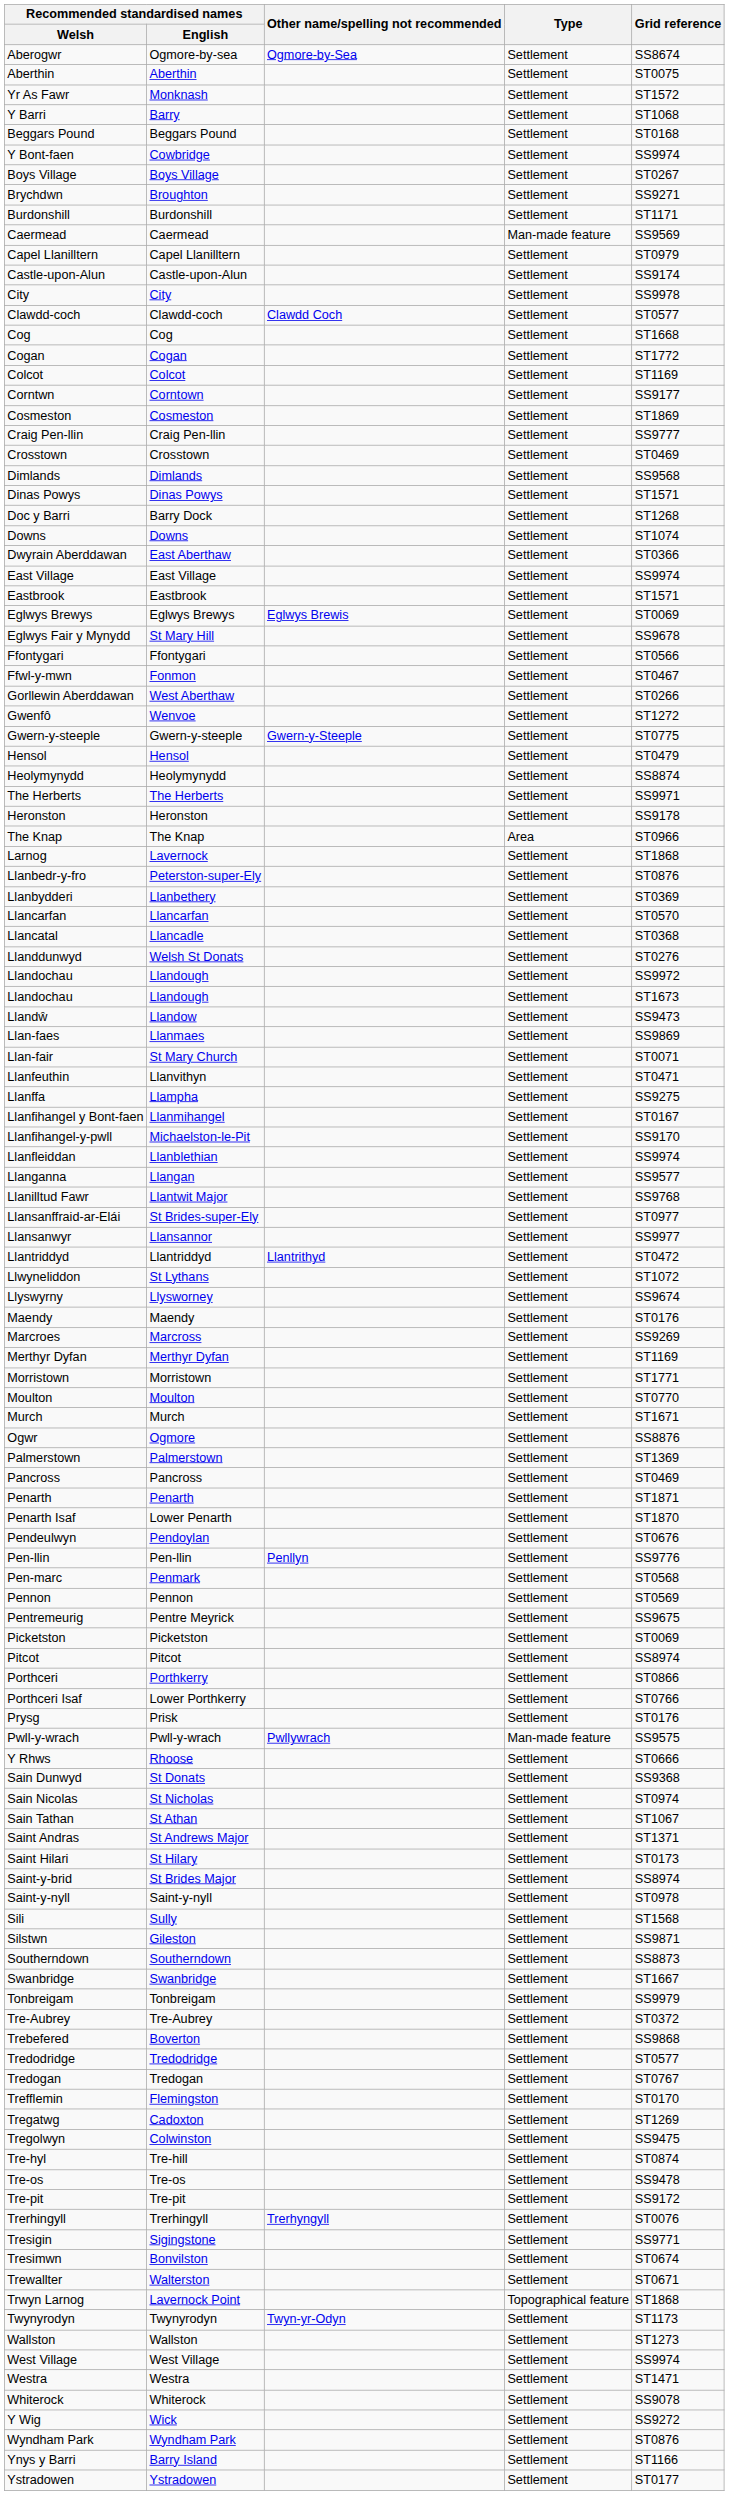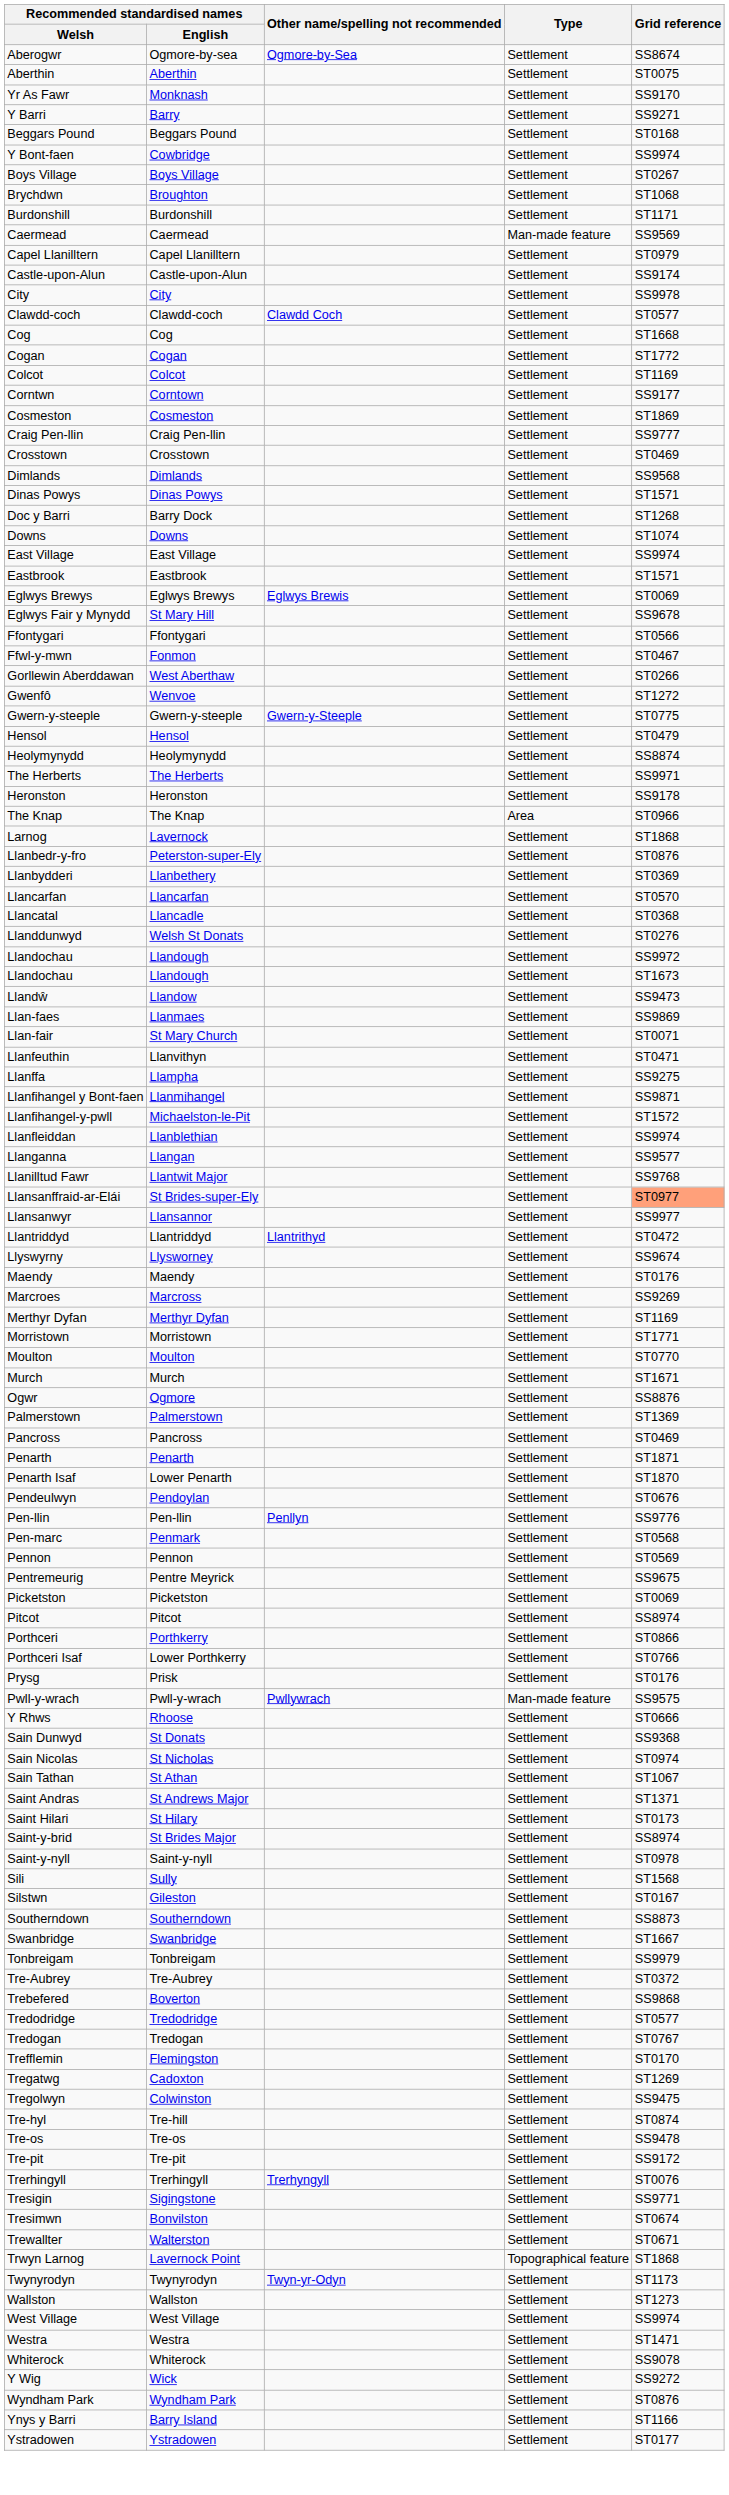 <table class="wikitable sortable">
 <tr>
 <th colspan="2">Recommended standardised names</th>
 <th rowspan="2">Other name/spelling not recommended</th>
 <th rowspan="2">Type</th>
 <th rowspan="2">Grid reference</th>
 </tr>
 <tr>
 <th>Welsh</th>
 <th>English</th>
 </tr>
 <tr>
 <td>Aberogwr</td>
 <td>Ogmore-by-sea</td>
 <td><a href='#'>Ogmore-by-Sea</a></td>
 <td>Settlement</td>
 <td>SS8674</td>
 </tr>
 <tr>
 <td>Aberthin</td>
 <td><a href='#'>Aberthin</a></td>
 <td></td>
 <td>Settlement</td>
 <td>ST0075</td>
 </tr>
 <tr>
 <td>Yr As Fawr</td>
 <td><a href='#'>Monknash</a></td>
 <td></td>
 <td>Settlement</td>
-<td>ST1572</td>
+<td>SS9170</td>
 </tr>
 <tr>
 <td>Y Barri</td>
 <td><a href='#'>Barry</a></td>
 <td></td>
 <td>Settlement</td>
-<td>ST1068</td>
+<td>SS9271</td>
 </tr>
 <tr>
 <td>Beggars Pound</td>
 <td>Beggars Pound</td>
 <td></td>
 <td>Settlement</td>
 <td>ST0168</td>
 </tr>
 <tr>
 <td>Y Bont-faen</td>
 <td><a href='#'>Cowbridge</a></td>
 <td></td>
 <td>Settlement</td>
 <td>SS9974</td>
 </tr>
 <tr>
 <td>Boys Village</td>
 <td><a href='#'>Boys Village</a></td>
 <td></td>
 <td>Settlement</td>
 <td>ST0267</td>
 </tr>
 <tr>
 <td>Brychdwn</td>
 <td><a href='#'>Broughton</a></td>
 <td></td>
 <td>Settlement</td>
-<td>SS9271</td>
+<td>ST1068</td>
 </tr>
 <tr>
 <td>Burdonshill</td>
 <td>Burdonshill</td>
 <td></td>
 <td>Settlement</td>
 <td>ST1171</td>
 </tr>
 <tr>
 <td>Caermead</td>
 <td>Caermead</td>
 <td></td>
 <td>Man-made feature</td>
 <td>SS9569</td>
 </tr>
 <tr>
 <td>Capel Llanilltern</td>
 <td>Capel Llanilltern</td>
 <td></td>
 <td>Settlement</td>
 <td>ST0979</td>
 </tr>
 <tr>
 <td>Castle-upon-Alun</td>
 <td>Castle-upon-Alun</td>
 <td></td>
 <td>Settlement</td>
 <td>SS9174</td>
 </tr>
 <tr>
 <td>City</td>
 <td><a href='#'>City</a></td>
 <td></td>
 <td>Settlement</td>
 <td>SS9978</td>
 </tr>
 <tr>
 <td>Clawdd-coch</td>
 <td>Clawdd-coch</td>
 <td><a href='#'>Clawdd Coch</a></td>
 <td>Settlement</td>
 <td>ST0577</td>
 </tr>
 <tr>
 <td>Cog</td>
 <td>Cog</td>
 <td></td>
 <td>Settlement</td>
 <td>ST1668</td>
 </tr>
 <tr>
 <td>Cogan</td>
 <td><a href='#'>Cogan</a></td>
 <td></td>
 <td>Settlement</td>
 <td>ST1772</td>
 </tr>
 <tr>
 <td>Colcot</td>
 <td><a href='#'>Colcot</a></td>
 <td></td>
 <td>Settlement</td>
 <td>ST1169</td>
 </tr>
 <tr>
 <td>Corntwn</td>
 <td><a href='#'>Corntown</a></td>
 <td></td>
 <td>Settlement</td>
 <td>SS9177</td>
 </tr>
 <tr>
 <td>Cosmeston</td>
 <td><a href='#'>Cosmeston</a></td>
 <td></td>
 <td>Settlement</td>
 <td>ST1869</td>
 </tr>
 <tr>
 <td>Craig Pen-llin</td>
 <td>Craig Pen-llin</td>
 <td></td>
 <td>Settlement</td>
 <td>SS9777</td>
 </tr>
 <tr>
 <td>Crosstown</td>
 <td>Crosstown</td>
 <td></td>
 <td>Settlement</td>
 <td>ST0469</td>
 </tr>
 <tr>
 <td>Dimlands</td>
 <td><a href='#'>Dimlands</a></td>
 <td></td>
 <td>Settlement</td>
 <td>SS9568</td>
 </tr>
 <tr>
 <td>Dinas Powys</td>
 <td><a href='#'>Dinas Powys</a></td>
 <td></td>
 <td>Settlement</td>
 <td>ST1571</td>
 </tr>
 <tr>
 <td>Doc y Barri</td>
 <td>Barry Dock</td>
 <td></td>
 <td>Settlement</td>
 <td>ST1268</td>
 </tr>
 <tr>
 <td>Downs</td>
 <td><a href='#'>Downs</a></td>
 <td></td>
 <td>Settlement</td>
 <td>ST1074</td>
-</tr>
-<tr>
-<td>Dwyrain Aberddawan</td>
-<td><a href='#'>East Aberthaw</a></td>
-<td></td>
-<td>Settlement</td>
-<td>ST0366</td>
 </tr>
 <tr>
 <td>East Village</td>
 <td>East Village</td>
 <td></td>
 <td>Settlement</td>
 <td>SS9974</td>
 </tr>
 <tr>
 <td>Eastbrook</td>
 <td>Eastbrook</td>
 <td></td>
 <td>Settlement</td>
 <td>ST1571</td>
 </tr>
 <tr>
 <td>Eglwys Brewys</td>
 <td>Eglwys Brewys</td>
 <td><a href='#'>Eglwys Brewis</a></td>
 <td>Settlement</td>
 <td>ST0069</td>
 </tr>
 <tr>
 <td>Eglwys Fair y Mynydd</td>
 <td><a href='#'>St Mary Hill</a></td>
 <td></td>
 <td>Settlement</td>
 <td>SS9678</td>
 </tr>
 <tr>
 <td>Ffontygari</td>
 <td>Ffontygari</td>
 <td></td>
 <td>Settlement</td>
 <td>ST0566</td>
 </tr>
 <tr>
 <td>Ffwl-y-mwn</td>
 <td><a href='#'>Fonmon</a></td>
 <td></td>
 <td>Settlement</td>
 <td>ST0467</td>
 </tr>
 <tr>
 <td>Gorllewin Aberddawan</td>
 <td><a href='#'>West Aberthaw</a></td>
 <td></td>
 <td>Settlement</td>
 <td>ST0266</td>
 </tr>
 <tr>
 <td>Gwenfô</td>
 <td><a href='#'>Wenvoe</a></td>
 <td></td>
 <td>Settlement</td>
 <td>ST1272</td>
 </tr>
 <tr>
 <td>Gwern-y-steeple</td>
 <td>Gwern-y-steeple</td>
 <td><a href='#'>Gwern-y-Steeple</a></td>
 <td>Settlement</td>
 <td>ST0775</td>
 </tr>
 <tr>
 <td>Hensol</td>
 <td><a href='#'>Hensol</a></td>
 <td></td>
 <td>Settlement</td>
 <td>ST0479</td>
 </tr>
 <tr>
 <td>Heolymynydd</td>
 <td>Heolymynydd</td>
 <td></td>
 <td>Settlement</td>
 <td>SS8874</td>
 </tr>
 <tr>
 <td>The Herberts</td>
 <td><a href='#'>The Herberts</a></td>
 <td></td>
 <td>Settlement</td>
 <td>SS9971</td>
 </tr>
 <tr>
 <td>Heronston</td>
 <td>Heronston</td>
 <td></td>
 <td>Settlement</td>
 <td>SS9178</td>
 </tr>
 <tr>
 <td>The Knap</td>
 <td>The Knap</td>
 <td></td>
 <td>Area</td>
 <td>ST0966</td>
 </tr>
 <tr>
 <td>Larnog</td>
 <td><a href='#'>Lavernock</a></td>
 <td></td>
 <td>Settlement</td>
 <td>ST1868</td>
 </tr>
 <tr>
 <td>Llanbedr-y-fro</td>
 <td><a href='#'>Peterston-super-Ely</a></td>
 <td></td>
 <td>Settlement</td>
 <td>ST0876</td>
 </tr>
 <tr>
 <td>Llanbydderi</td>
 <td><a href='#'>Llanbethery</a></td>
 <td></td>
 <td>Settlement</td>
 <td>ST0369</td>
 </tr>
 <tr>
 <td>Llancarfan</td>
 <td><a href='#'>Llancarfan</a></td>
 <td></td>
 <td>Settlement</td>
 <td>ST0570</td>
 </tr>
 <tr>
 <td>Llancatal</td>
 <td><a href='#'>Llancadle</a></td>
 <td></td>
 <td>Settlement</td>
 <td>ST0368</td>
 </tr>
 <tr>
 <td>Llanddunwyd</td>
 <td><a href='#'>Welsh St Donats</a></td>
 <td></td>
 <td>Settlement</td>
 <td>ST0276</td>
 </tr>
 <tr>
 <td>Llandochau</td>
 <td><a href='#'>Llandough</a></td>
 <td></td>
 <td>Settlement</td>
 <td>SS9972</td>
 </tr>
 <tr>
 <td>Llandochau</td>
 <td><a href='#'>Llandough</a></td>
 <td></td>
 <td>Settlement</td>
 <td>ST1673</td>
 </tr>
 <tr>
 <td>Llandŵ</td>
 <td><a href='#'>Llandow</a></td>
 <td></td>
 <td>Settlement</td>
 <td>SS9473</td>
 </tr>
 <tr>
 <td>Llan-faes</td>
 <td><a href='#'>Llanmaes</a></td>
 <td></td>
 <td>Settlement</td>
 <td>SS9869</td>
 </tr>
 <tr>
 <td>Llan-fair</td>
 <td><a href='#'>St Mary Church</a></td>
 <td></td>
 <td>Settlement</td>
 <td>ST0071</td>
 </tr>
 <tr>
 <td>Llanfeuthin</td>
 <td>Llanvithyn</td>
 <td></td>
 <td>Settlement</td>
 <td>ST0471</td>
 </tr>
 <tr>
 <td>Llanffa</td>
 <td><a href='#'>Llampha</a></td>
 <td></td>
 <td>Settlement</td>
 <td>SS9275</td>
 </tr>
 <tr>
 <td>Llanfihangel y Bont-faen</td>
 <td><a href='#'>Llanmihangel</a></td>
 <td></td>
 <td>Settlement</td>
-<td>ST0167</td>
+<td>SS9871</td>
 </tr>
 <tr>
 <td>Llanfihangel-y-pwll</td>
 <td><a href='#'>Michaelston-le-Pit</a></td>
 <td></td>
 <td>Settlement</td>
-<td>SS9170</td>
+<td>ST1572</td>
 </tr>
 <tr>
 <td>Llanfleiddan</td>
 <td><a href='#'>Llanblethian</a></td>
 <td></td>
 <td>Settlement</td>
 <td>SS9974</td>
 </tr>
 <tr>
 <td>Llanganna</td>
 <td><a href='#'>Llangan</a></td>
 <td></td>
 <td>Settlement</td>
 <td>SS9577</td>
 </tr>
 <tr>
 <td>Llanilltud Fawr</td>
 <td><a href='#'>Llantwit Major</a></td>
 <td></td>
 <td>Settlement</td>
 <td>SS9768</td>
 </tr>
 <tr>
 <td>Llansanffraid-ar-Elái</td>
 <td><a href='#'>St Brides-super-Ely</a></td>
 <td></td>
 <td>Settlement</td>
-<td>ST0977</td>
+<td style="background: lightsalmon;">ST0977</td>
 </tr>
 <tr>
 <td>Llansanwyr</td>
 <td><a href='#'>Llansannor</a></td>
 <td></td>
 <td>Settlement</td>
 <td>SS9977</td>
 </tr>
 <tr>
 <td>Llantriddyd</td>
 <td>Llantriddyd</td>
 <td><a href='#'>Llantrithyd</a></td>
 <td>Settlement</td>
 <td>ST0472</td>
-</tr>
-<tr>
-<td>Llwyneliddon</td>
-<td><a href='#'>St Lythans</a></td>
-<td></td>
-<td>Settlement</td>
-<td>ST1072</td>
 </tr>
 <tr>
 <td>Llyswyrny</td>
 <td><a href='#'>Llysworney</a></td>
 <td></td>
 <td>Settlement</td>
 <td>SS9674</td>
 </tr>
 <tr>
 <td>Maendy</td>
 <td>Maendy</td>
 <td></td>
 <td>Settlement</td>
 <td>ST0176</td>
 </tr>
 <tr>
 <td>Marcroes</td>
 <td><a href='#'>Marcross</a></td>
 <td></td>
 <td>Settlement</td>
 <td>SS9269</td>
 </tr>
 <tr>
 <td>Merthyr Dyfan</td>
 <td><a href='#'>Merthyr Dyfan</a></td>
 <td></td>
 <td>Settlement</td>
 <td>ST1169</td>
 </tr>
 <tr>
 <td>Morristown</td>
 <td>Morristown</td>
 <td></td>
 <td>Settlement</td>
 <td>ST1771</td>
 </tr>
 <tr>
 <td>Moulton</td>
 <td><a href='#'>Moulton</a></td>
 <td></td>
 <td>Settlement</td>
 <td>ST0770</td>
 </tr>
 <tr>
 <td>Murch</td>
 <td>Murch</td>
 <td></td>
 <td>Settlement</td>
 <td>ST1671</td>
 </tr>
 <tr>
 <td>Ogwr</td>
 <td><a href='#'>Ogmore</a></td>
 <td></td>
 <td>Settlement</td>
 <td>SS8876</td>
 </tr>
 <tr>
 <td>Palmerstown</td>
 <td><a href='#'>Palmerstown</a></td>
 <td></td>
 <td>Settlement</td>
 <td>ST1369</td>
 </tr>
 <tr>
 <td>Pancross</td>
 <td>Pancross</td>
 <td></td>
 <td>Settlement</td>
 <td>ST0469</td>
 </tr>
 <tr>
 <td>Penarth</td>
 <td><a href='#'>Penarth</a></td>
 <td></td>
 <td>Settlement</td>
 <td>ST1871</td>
 </tr>
 <tr>
 <td>Penarth Isaf</td>
 <td>Lower Penarth</td>
 <td></td>
 <td>Settlement</td>
 <td>ST1870</td>
 </tr>
 <tr>
 <td>Pendeulwyn</td>
 <td><a href='#'>Pendoylan</a></td>
 <td></td>
 <td>Settlement</td>
 <td>ST0676</td>
 </tr>
 <tr>
 <td>Pen-llin</td>
 <td>Pen-llin</td>
 <td><a href='#'>Penllyn</a></td>
 <td>Settlement</td>
 <td>SS9776</td>
 </tr>
 <tr>
 <td>Pen-marc</td>
 <td><a href='#'>Penmark</a></td>
 <td></td>
 <td>Settlement</td>
 <td>ST0568</td>
 </tr>
 <tr>
 <td>Pennon</td>
 <td>Pennon</td>
 <td></td>
 <td>Settlement</td>
 <td>ST0569</td>
 </tr>
 <tr>
 <td>Pentremeurig</td>
 <td>Pentre Meyrick</td>
 <td></td>
 <td>Settlement</td>
 <td>SS9675</td>
 </tr>
 <tr>
 <td>Picketston</td>
 <td>Picketston</td>
 <td></td>
 <td>Settlement</td>
 <td>ST0069</td>
 </tr>
 <tr>
 <td>Pitcot</td>
 <td>Pitcot</td>
 <td></td>
 <td>Settlement</td>
 <td>SS8974</td>
 </tr>
 <tr>
 <td>Porthceri</td>
 <td><a href='#'>Porthkerry</a></td>
 <td></td>
 <td>Settlement</td>
 <td>ST0866</td>
 </tr>
 <tr>
 <td>Porthceri Isaf</td>
 <td>Lower Porthkerry</td>
 <td></td>
 <td>Settlement</td>
 <td>ST0766</td>
 </tr>
 <tr>
 <td>Prysg</td>
 <td>Prisk</td>
 <td></td>
 <td>Settlement</td>
 <td>ST0176</td>
 </tr>
 <tr>
 <td>Pwll-y-wrach</td>
 <td>Pwll-y-wrach</td>
 <td><a href='#'>Pwllywrach</a></td>
 <td>Man-made feature</td>
 <td>SS9575</td>
 </tr>
 <tr>
 <td>Y Rhws</td>
 <td><a href='#'>Rhoose</a></td>
 <td></td>
 <td>Settlement</td>
 <td>ST0666</td>
 </tr>
 <tr>
 <td>Sain Dunwyd</td>
 <td><a href='#'>St Donats</a></td>
 <td></td>
 <td>Settlement</td>
 <td>SS9368</td>
 </tr>
 <tr>
 <td>Sain Nicolas</td>
 <td><a href='#'>St Nicholas</a></td>
 <td></td>
 <td>Settlement</td>
 <td>ST0974</td>
 </tr>
 <tr>
 <td>Sain Tathan</td>
 <td><a href='#'>St Athan</a></td>
 <td></td>
 <td>Settlement</td>
 <td>ST1067</td>
 </tr>
 <tr>
 <td>Saint Andras</td>
 <td><a href='#'>St Andrews Major</a></td>
 <td></td>
 <td>Settlement</td>
 <td>ST1371</td>
 </tr>
 <tr>
 <td>Saint Hilari</td>
 <td><a href='#'>St Hilary</a></td>
 <td></td>
 <td>Settlement</td>
 <td>ST0173</td>
 </tr>
 <tr>
 <td>Saint-y-brid</td>
 <td><a href='#'>St Brides Major</a></td>
 <td></td>
 <td>Settlement</td>
 <td>SS8974</td>
 </tr>
 <tr>
 <td>Saint-y-nyll</td>
 <td>Saint-y-nyll</td>
 <td></td>
 <td>Settlement</td>
 <td>ST0978</td>
 </tr>
 <tr>
 <td>Sili</td>
 <td><a href='#'>Sully</a></td>
 <td></td>
 <td>Settlement</td>
 <td>ST1568</td>
 </tr>
 <tr>
 <td>Silstwn</td>
 <td><a href='#'>Gileston</a></td>
 <td></td>
 <td>Settlement</td>
-<td>SS9871</td>
+<td>ST0167</td>
 </tr>
 <tr>
 <td>Southerndown</td>
 <td><a href='#'>Southerndown</a></td>
 <td></td>
 <td>Settlement</td>
 <td>SS8873</td>
 </tr>
 <tr>
 <td>Swanbridge</td>
 <td><a href='#'>Swanbridge</a></td>
 <td></td>
 <td>Settlement</td>
 <td>ST1667</td>
 </tr>
 <tr>
 <td>Tonbreigam</td>
 <td>Tonbreigam</td>
 <td></td>
 <td>Settlement</td>
 <td>SS9979</td>
 </tr>
 <tr>
 <td>Tre-Aubrey</td>
 <td>Tre-Aubrey</td>
 <td></td>
 <td>Settlement</td>
 <td>ST0372</td>
 </tr>
 <tr>
 <td>Trebefered</td>
 <td><a href='#'>Boverton</a></td>
 <td></td>
 <td>Settlement</td>
 <td>SS9868</td>
 </tr>
 <tr>
 <td>Tredodridge</td>
 <td><a href='#'>Tredodridge</a></td>
 <td></td>
 <td>Settlement</td>
 <td>ST0577</td>
 </tr>
 <tr>
 <td>Tredogan</td>
 <td>Tredogan</td>
 <td></td>
 <td>Settlement</td>
 <td>ST0767</td>
 </tr>
 <tr>
 <td>Trefflemin</td>
 <td><a href='#'>Flemingston</a></td>
 <td></td>
 <td>Settlement</td>
 <td>ST0170</td>
 </tr>
 <tr>
 <td>Tregatwg</td>
 <td><a href='#'>Cadoxton</a></td>
 <td></td>
 <td>Settlement</td>
 <td>ST1269</td>
 </tr>
 <tr>
 <td>Tregolwyn</td>
 <td><a href='#'>Colwinston</a></td>
 <td></td>
 <td>Settlement</td>
 <td>SS9475</td>
 </tr>
 <tr>
 <td>Tre-hyl</td>
 <td>Tre-hill</td>
 <td></td>
 <td>Settlement</td>
 <td>ST0874</td>
 </tr>
 <tr>
 <td>Tre-os</td>
 <td>Tre-os</td>
 <td></td>
 <td>Settlement</td>
 <td>SS9478</td>
 </tr>
 <tr>
 <td>Tre-pit</td>
 <td>Tre-pit</td>
 <td></td>
 <td>Settlement</td>
 <td>SS9172</td>
 </tr>
 <tr>
 <td>Trerhingyll</td>
 <td>Trerhingyll</td>
 <td><a href='#'>Trerhyngyll</a></td>
 <td>Settlement</td>
 <td>ST0076</td>
 </tr>
 <tr>
 <td>Tresigin</td>
 <td><a href='#'>Sigingstone</a></td>
 <td></td>
 <td>Settlement</td>
 <td>SS9771</td>
 </tr>
 <tr>
 <td>Tresimwn</td>
 <td><a href='#'>Bonvilston</a></td>
 <td></td>
 <td>Settlement</td>
 <td>ST0674</td>
 </tr>
 <tr>
 <td>Trewallter</td>
 <td><a href='#'>Walterston</a></td>
 <td></td>
 <td>Settlement</td>
 <td>ST0671</td>
 </tr>
 <tr>
 <td>Trwyn Larnog</td>
 <td><a href='#'>Lavernock Point</a></td>
 <td></td>
 <td>Topographical feature</td>
 <td>ST1868</td>
 </tr>
 <tr>
 <td>Twynyrodyn</td>
 <td>Twynyrodyn</td>
 <td><a href='#'>Twyn-yr-Odyn</a></td>
 <td>Settlement</td>
 <td>ST1173</td>
 </tr>
 <tr>
 <td>Wallston</td>
 <td>Wallston</td>
 <td></td>
 <td>Settlement</td>
 <td>ST1273</td>
 </tr>
 <tr>
 <td>West Village</td>
 <td>West Village</td>
 <td></td>
 <td>Settlement</td>
 <td>SS9974</td>
 </tr>
 <tr>
 <td>Westra</td>
 <td>Westra</td>
 <td></td>
 <td>Settlement</td>
 <td>ST1471</td>
 </tr>
 <tr>
 <td>Whiterock</td>
 <td>Whiterock</td>
 <td></td>
 <td>Settlement</td>
 <td>SS9078</td>
 </tr>
 <tr>
 <td>Y Wig</td>
 <td><a href='#'>Wick</a></td>
 <td></td>
 <td>Settlement</td>
 <td>SS9272</td>
 </tr>
 <tr>
 <td>Wyndham Park</td>
 <td><a href='#'>Wyndham Park</a></td>
 <td></td>
 <td>Settlement</td>
 <td>ST0876</td>
 </tr>
 <tr>
 <td>Ynys y Barri</td>
 <td><a href='#'>Barry Island</a></td>
 <td></td>
 <td>Settlement</td>
 <td>ST1166</td>
 </tr>
 <tr>
 <td>Ystradowen</td>
 <td><a href='#'>Ystradowen</a></td>
 <td></td>
 <td>Settlement</td>
 <td>ST0177</td>
 </tr>
 </table>
